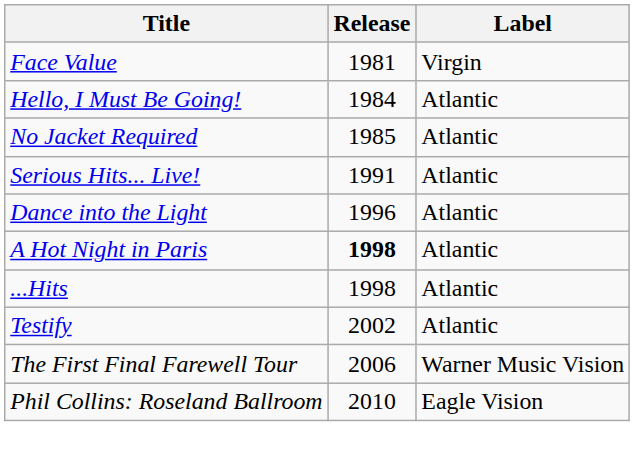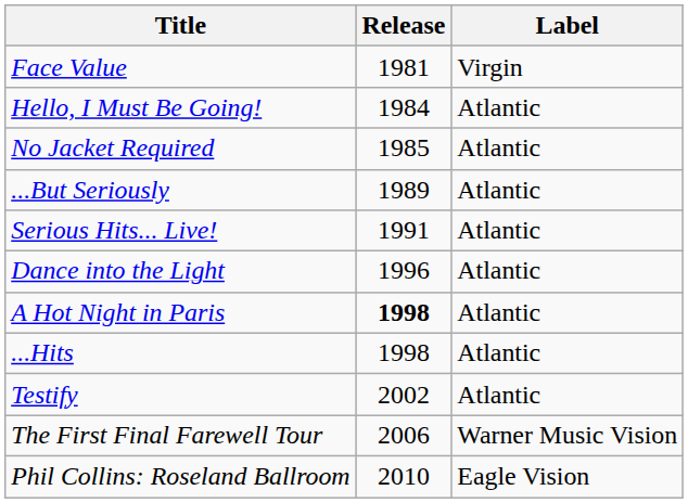 <table class="wikitable">
 <tr>
 <th>Title</th>
 <th>Release</th>
 <th>Label</th>
 </tr>
 <tr align=center>
 <td align=left><em><a href='#'>Face Value</a></em></td>
 <td>1981</td>
 <td align=left>Virgin</td>
 </tr>
 <tr align=center>
 <td align=left><em><a href='#'>Hello, I Must Be Going!</a></em></td>
 <td>1984</td>
 <td align=left>Atlantic</td>
 </tr>
 <tr align=center>
 <td align=left><em><a href='#'>No Jacket Required</a></em></td>
 <td>1985</td>
+<td align=left>Atlantic</td>
+</tr>
+<tr align=center>
+<td align=left><em><a href='#'>...But Seriously</a></em></td>
+<td>1989</td>
 <td align=left>Atlantic</td>
 </tr>
 <tr align=center>
 <td align=left><em><a href='#'>Serious Hits... Live!</a></em></td>
 <td>1991</td>
 <td align=left>Atlantic</td>
 </tr>
 <tr align=center>
 <td align=left><em><a href='#'>Dance into the Light</a></em></td>
 <td>1996</td>
 <td align=left>Atlantic</td>
 </tr>
 <tr align=center>
 <td align=left><em><a href='#'>A Hot Night in Paris</a></em></td>
 <td><strong>1998</strong></td>
 <td align=left>Atlantic</td>
 </tr>
 <tr align=center>
 <td align=left><em><a href='#'>...Hits</a></em></td>
 <td>1998</td>
 <td align=left>Atlantic</td>
 </tr>
 <tr align=center>
 <td align=left><em><a href='#'>Testify</a></em></td>
 <td>2002</td>
 <td align=left>Atlantic</td>
 </tr>
 <tr align=center>
 <td align=left><em>The First Final Farewell Tour</em></td>
 <td>2006</td>
 <td align=left>Warner Music Vision</td>
 </tr>
 <tr align=center>
 <td align=left><em>Phil Collins: Roseland Ballroom</em></td>
 <td>2010</td>
 <td align=left>Eagle Vision</td>
 </tr>
 </table>
